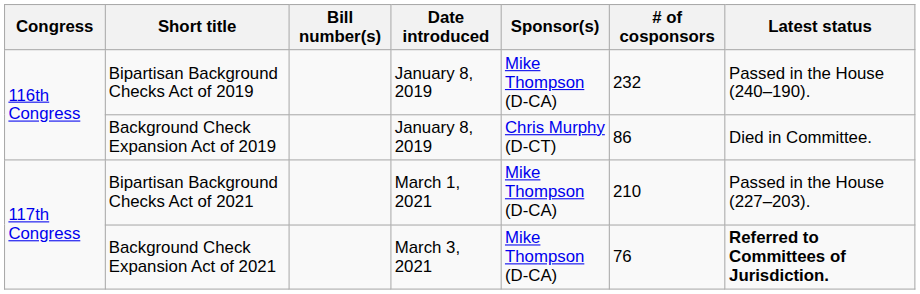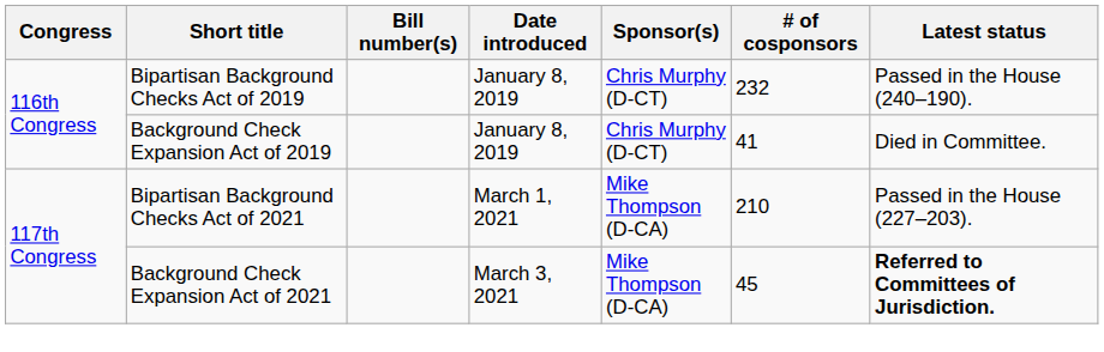 <table class="wikitable">
 <tr>
 <th>Congress</th>
 <th>Short title</th>
 <th>Bill number(s)</th>
 <th>Date introduced</th>
 <th>Sponsor(s)</th>
 <th># of cosponsors</th>
 <th>Latest status</th>
 </tr>
 <tr>
 <td rowspan="2"><a href='#'>116th Congress</a></td>
 <td>Bipartisan Background Checks Act of  2019</td>
 <td></td>
 <td>January 8, 2019</td>
-<td><a href='#'>Mike Thompson</a><br>(D-CA)</td>
+<td><a href='#'>Chris Murphy</a><br>(D-CT)</td>
 <td>232</td>
 <td>Passed in the House (240–190). </td>
 </tr>
 <tr>
 <td>Background Check Expansion Act of 2019</td>
 <td></td>
 <td>January 8, 2019</td>
 <td><a href='#'>Chris Murphy</a><br>(D-CT)</td>
-<td>86</td>
+<td>41</td>
 <td>Died in Committee.</td>
 </tr>
 <tr>
 <td rowspan="2"><a href='#'>117th Congress</a></td>
 <td>Bipartisan Background Checks Act of 2021</td>
 <td></td>
 <td>March 1, 2021</td>
 <td><a href='#'>Mike Thompson</a><br>(D-CA)</td>
 <td>210</td>
 <td>Passed in the House (227–203).</td>
 </tr>
 <tr>
 <td>Background Check Expansion Act of 2021</td>
 <td></td>
 <td>March 3, 2021</td>
 <td><a href='#'>Mike Thompson</a><br>(D-CA)</td>
-<td>76</td>
+<td>45</td>
 <td><strong>Referred to Committees of Jurisdiction.</strong></td>
 </tr>
 </table>
